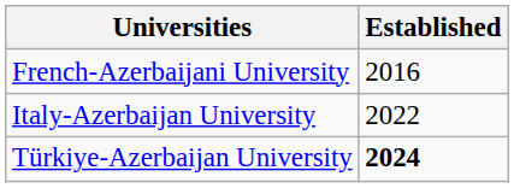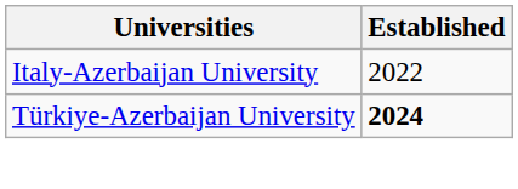 <table class="wikitable">
 <tr>
 <th>Universities</th>
 <th>Established</th>
-</tr>
-<tr>
-<td><a href='#'>French-Azerbaijani University</a></td>
-<td>2016</td>
 </tr>
 <tr>
 <td><a href='#'>Italy-Azerbaijan University</a></td>
 <td>2022</td>
 </tr>
 <tr>
 <td><a href='#'>Türkiye-Azerbaijan University</a></td>
 <td><strong>2024</strong></td>
 </tr>
 </table>
